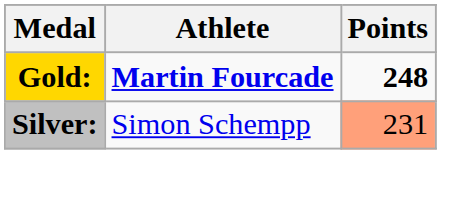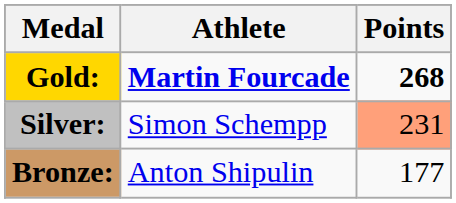 <table class="wikitable">
 <tr>
 <th>Medal</th>
 <th>Athlete</th>
 <th>Points</th>
 </tr>
 <tr>
 <td style="text-align:center;background-color:gold;"><strong>Gold:</strong></td>
 <td> <strong><a href='#'>Martin Fourcade</a></strong></td>
-<td align="right"><strong>248</strong></td>
+<td align="right"><strong>268</strong></td>
 </tr>
 <tr>
 <td style="text-align:center;background-color:silver;"><strong>Silver:</strong></td>
 <td> <a href='#'>Simon Schempp</a></td>
 <td align="right" style="background: lightsalmon;">231</td>
 </tr>
+<tr>
+<td style="text-align:center;background-color:#CC9966;"><strong>Bronze:</strong></td>
+<td> <a href='#'>Anton Shipulin</a></td>
+<td align="right">177</td>
+</tr>
 </table>
